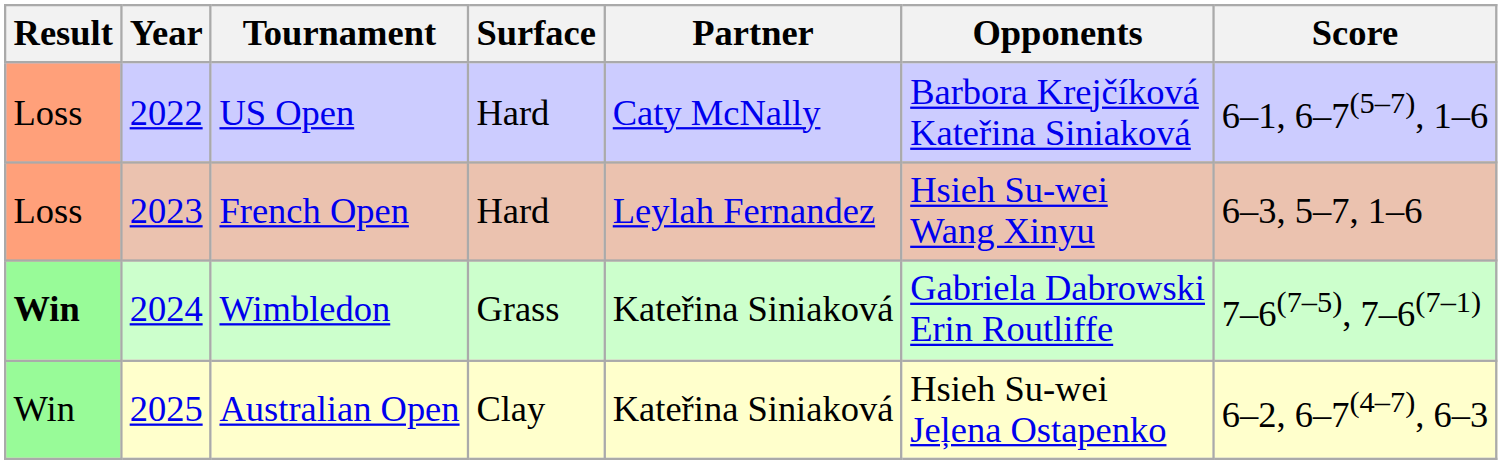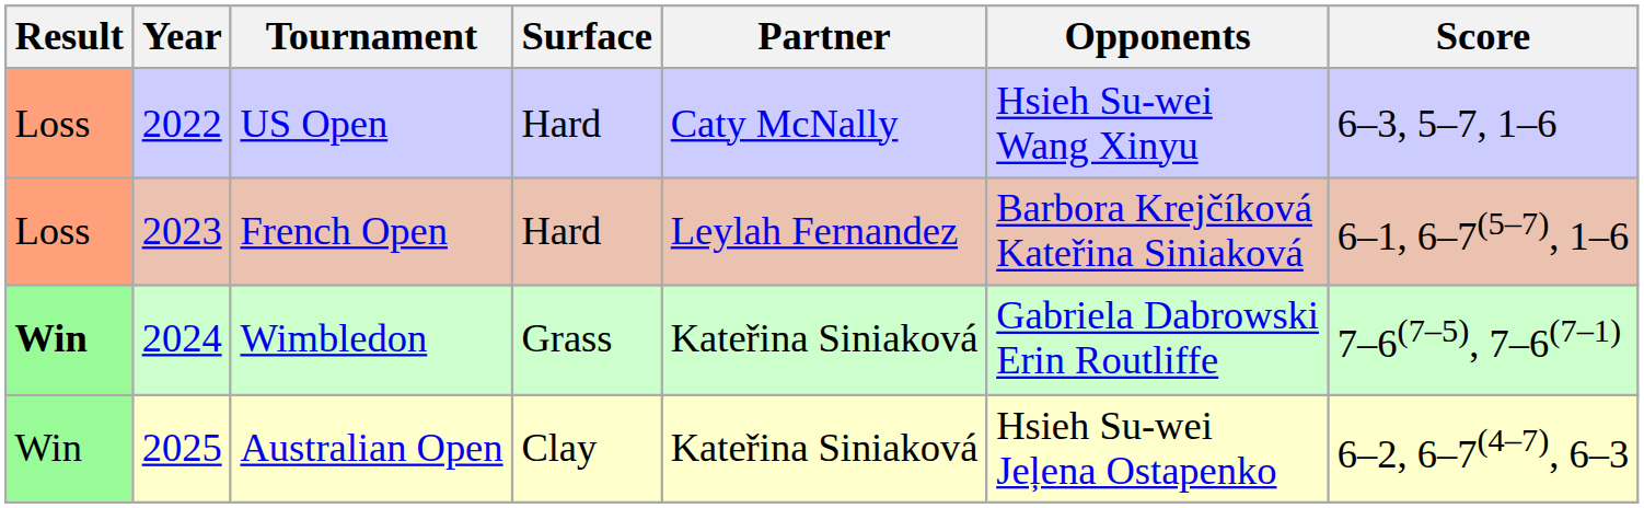 <table class="sortable wikitable">
 <tr>
 <th>Result</th>
 <th>Year</th>
 <th>Tournament</th>
 <th>Surface</th>
 <th>Partner</th>
 <th>Opponents</th>
 <th class="unsortable">Score</th>
 </tr>
 <tr style="background:#ccf;">
 <td style="background:#ffa07a;">Loss</td>
 <td><a href='#'>2022</a></td>
 <td><a href='#'>US Open</a></td>
 <td>Hard</td>
 <td> <a href='#'>Caty McNally</a></td>
-<td> <a href='#'>Barbora Krejčíková</a> <br>  <a href='#'>Kateřina Siniaková</a></td>
-<td>6–1, 6–7<sup>(5–7)</sup>, 1–6</td>
+<td> <a href='#'>Hsieh Su-wei</a> <br>  <a href='#'>Wang Xinyu</a></td>
+<td>6–3, 5–7, 1–6</td>
 </tr>
 <tr style="background:#ebc2af;">
 <td style="background:#ffa07a;">Loss</td>
 <td><a href='#'>2023</a></td>
 <td><a href='#'>French Open</a></td>
 <td>Hard</td>
 <td> <a href='#'>Leylah Fernandez</a></td>
-<td> <a href='#'>Hsieh Su-wei</a> <br>  <a href='#'>Wang Xinyu</a></td>
-<td>6–3, 5–7, 1–6</td>
+<td> <a href='#'>Barbora Krejčíková</a> <br>  <a href='#'>Kateřina Siniaková</a></td>
+<td>6–1, 6–7<sup>(5–7)</sup>, 1–6</td>
 </tr>
 <tr style="background:#cfc;">
 <td style="background:#98fb98;"><strong>Win</strong></td>
 <td><a href='#'>2024</a></td>
 <td><a href='#'>Wimbledon</a></td>
 <td>Grass</td>
 <td> Kateřina Siniaková</td>
 <td> <a href='#'>Gabriela Dabrowski</a> <br>  <a href='#'>Erin Routliffe</a></td>
 <td>7–6<sup>(7–5)</sup>, 7–6<sup>(7–1)</sup></td>
 </tr>
 <tr style="background:#ffc;">
 <td style="background:#98fb98;">Win</td>
 <td><a href='#'>2025</a></td>
 <td><a href='#'>Australian Open</a></td>
 <td>Clay</td>
 <td> Kateřina Siniaková</td>
 <td> Hsieh Su-wei <br>  <a href='#'>Jeļena Ostapenko</a></td>
 <td>6–2, 6–7<sup>(4–7)</sup>, 6–3</td>
 </tr>
 </table>
